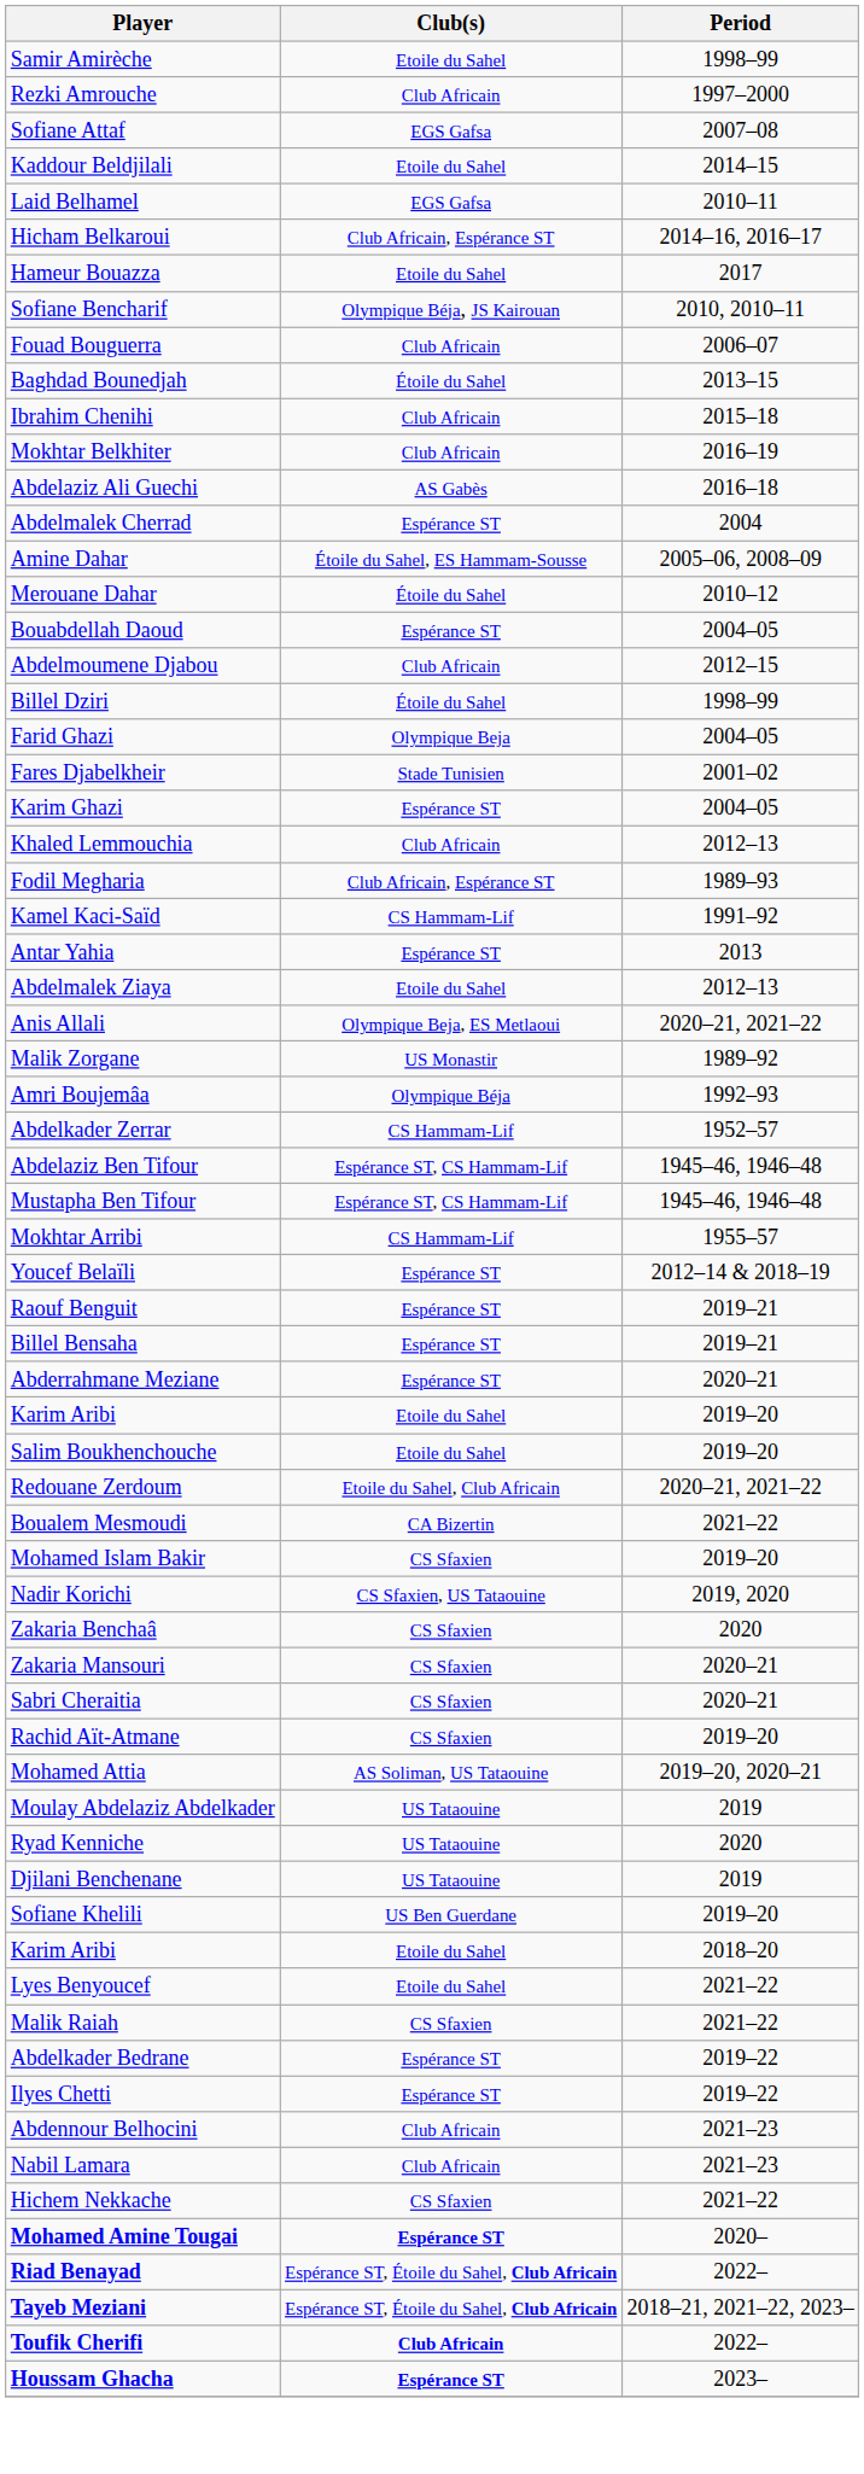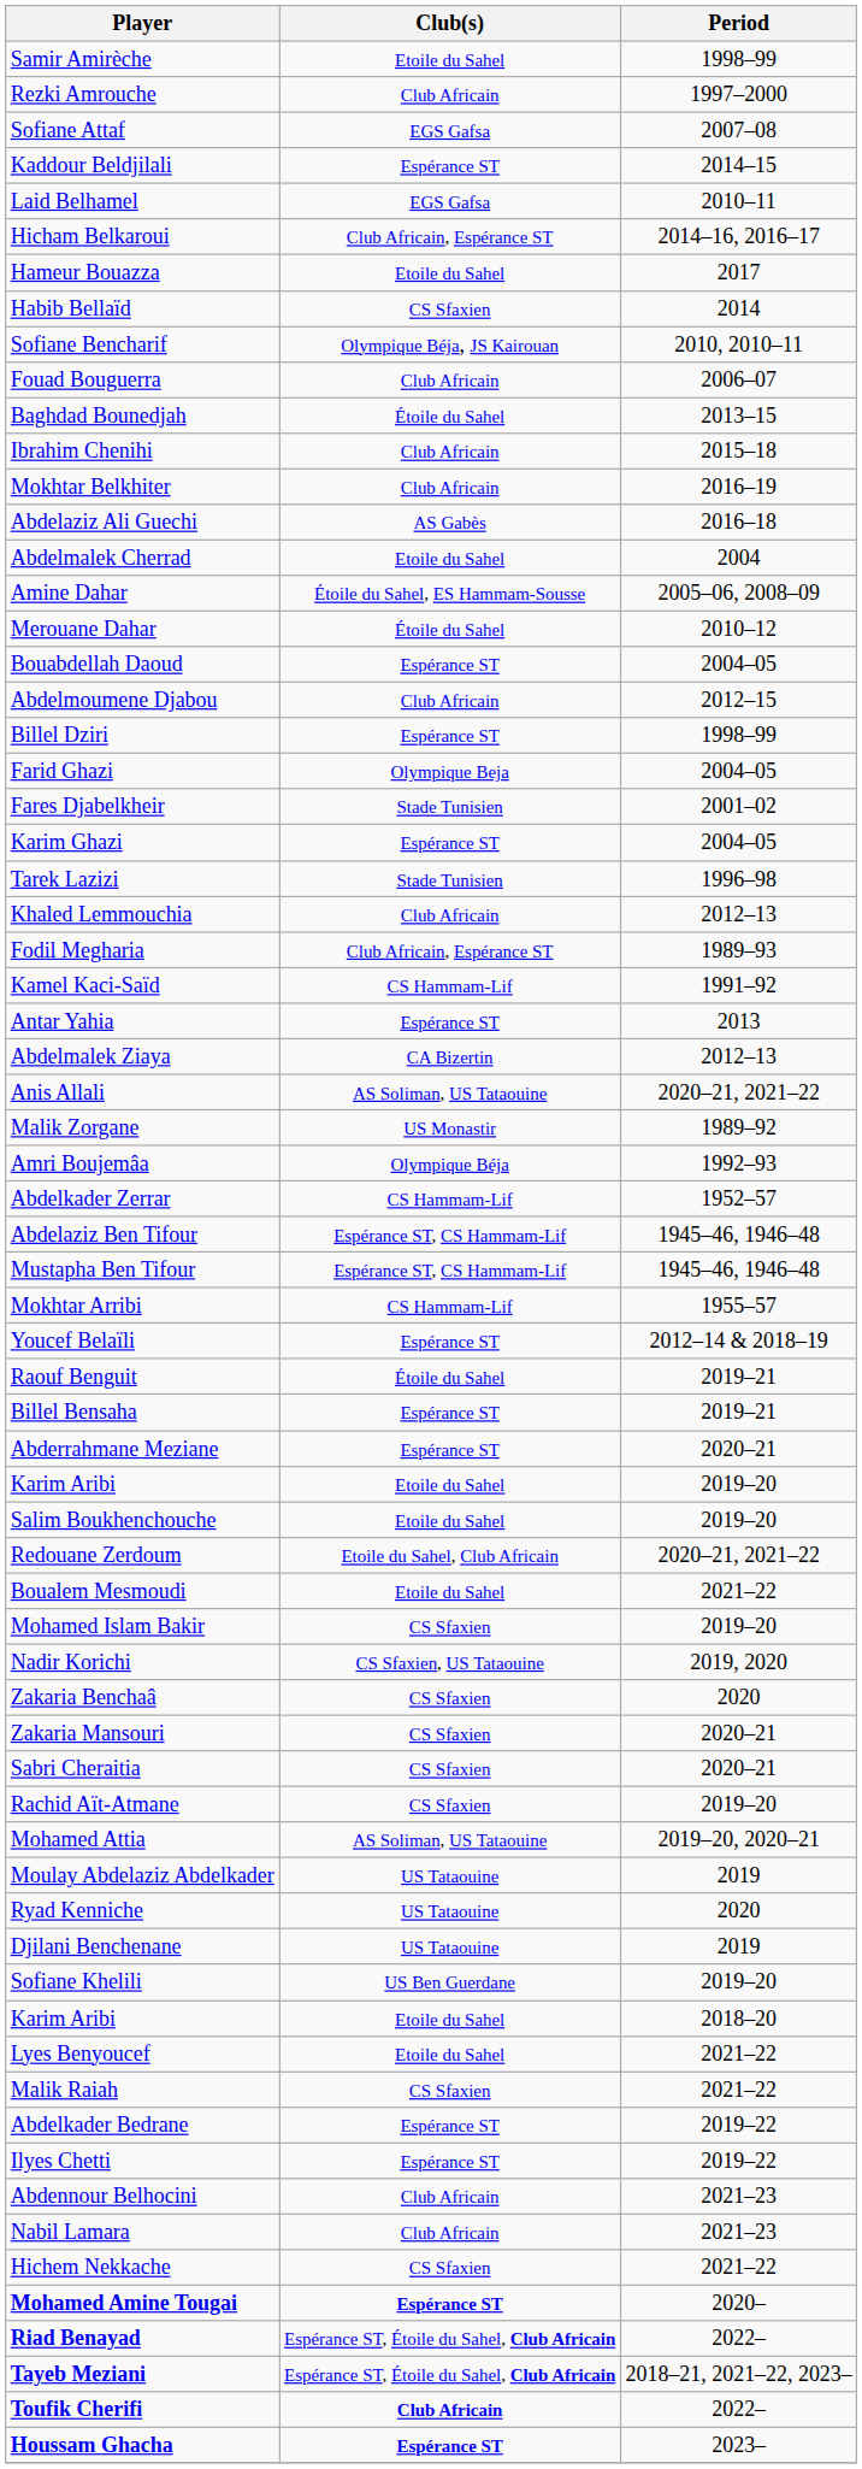 <table class="wikitable collapsible collapsed" style="text-align:center;font-size:95%">
 <tr>
 <th scope="col">Player</th>
 <th scope="col" class="unsortable">Club(s)</th>
 <th scope="col">Period</th>
 </tr>
 <tr>
 <td align="left"><a href='#'>Samir Amirèche</a></td>
 <td><small><a href='#'>Etoile du Sahel</a></small></td>
 <td>1998–99</td>
 </tr>
 <tr>
 <td align="left"><a href='#'>Rezki Amrouche</a></td>
 <td><small><a href='#'>Club Africain</a></small></td>
 <td>1997–2000</td>
 </tr>
 <tr>
 <td align="left"><a href='#'>Sofiane Attaf</a></td>
 <td><small><a href='#'>EGS Gafsa</a></small></td>
 <td>2007–08</td>
 </tr>
 <tr>
 <td align="left"><a href='#'>Kaddour Beldjilali</a></td>
-<td><small><a href='#'>Etoile du Sahel</a></small></td>
+<td><small><a href='#'>Espérance ST</a></small></td>
 <td>2014–15</td>
 </tr>
 <tr>
 <td align="left"><a href='#'>Laid Belhamel</a></td>
 <td><small><a href='#'>EGS Gafsa</a></small></td>
 <td>2010–11</td>
 </tr>
 <tr>
 <td align="left"><a href='#'>Hicham Belkaroui</a></td>
 <td><small><a href='#'>Club Africain</a>, <a href='#'>Espérance ST</a></small></td>
 <td>2014–16, 2016–17</td>
 </tr>
 <tr>
 <td align="left"><a href='#'>Hameur Bouazza</a></td>
 <td><small><a href='#'>Etoile du Sahel</a></small></td>
 <td>2017</td>
+</tr>
+<tr>
+<td align="left"><a href='#'>Habib Bellaïd</a></td>
+<td><small><a href='#'>CS Sfaxien</a></small></td>
+<td>2014</td>
 </tr>
 <tr>
 <td align="left"><a href='#'>Sofiane Bencharif</a></td>
 <td><small><a href='#'>Olympique Béja</a></small>, <small><a href='#'>JS Kairouan</a></small></td>
 <td>2010, 2010–11</td>
 </tr>
 <tr>
 <td align="left"><a href='#'>Fouad Bouguerra</a></td>
 <td><small><a href='#'>Club Africain</a></small></td>
 <td>2006–07</td>
 </tr>
 <tr>
 <td align="left"><a href='#'>Baghdad Bounedjah</a></td>
 <td><small><a href='#'>Étoile du Sahel</a></small></td>
 <td>2013–15</td>
 </tr>
 <tr>
 <td align="left"><a href='#'>Ibrahim Chenihi</a></td>
 <td><small><a href='#'>Club Africain</a></small></td>
 <td>2015–18</td>
 </tr>
 <tr>
 <td align="left"><a href='#'>Mokhtar Belkhiter</a></td>
 <td><small><a href='#'>Club Africain</a></small></td>
 <td>2016–19</td>
 </tr>
 <tr>
 <td align="left"><a href='#'>Abdelaziz Ali Guechi</a></td>
 <td><small><a href='#'>AS Gabès</a></small></td>
 <td>2016–18</td>
 </tr>
 <tr>
 <td align="left"><a href='#'>Abdelmalek Cherrad</a></td>
-<td><small><a href='#'>Espérance ST</a></small></td>
+<td><small><a href='#'>Etoile du Sahel</a></small></td>
 <td>2004</td>
 </tr>
 <tr>
 <td align="left"><a href='#'>Amine Dahar</a></td>
 <td><small><a href='#'>Étoile du Sahel</a>, <a href='#'>ES Hammam-Sousse</a></small></td>
 <td>2005–06, 2008–09</td>
 </tr>
 <tr>
 <td align="left"><a href='#'>Merouane Dahar</a></td>
 <td><small><a href='#'>Étoile du Sahel</a></small></td>
 <td>2010–12</td>
 </tr>
 <tr>
 <td align="left"><a href='#'>Bouabdellah Daoud</a></td>
 <td><small><a href='#'>Espérance ST</a></small></td>
 <td>2004–05</td>
 </tr>
 <tr>
 <td align="left"><a href='#'>Abdelmoumene Djabou</a></td>
 <td><small><a href='#'>Club Africain</a></small></td>
 <td>2012–15</td>
 </tr>
 <tr>
 <td align="left"><a href='#'>Billel Dziri</a></td>
-<td><small><a href='#'>Étoile du Sahel</a></small></td>
+<td><small><a href='#'>Espérance ST</a></small></td>
 <td>1998–99</td>
 </tr>
 <tr>
 <td align="left"><a href='#'>Farid Ghazi</a></td>
 <td><small><a href='#'>Olympique Beja</a></small></td>
 <td>2004–05</td>
 </tr>
 <tr>
 <td align="left"><a href='#'>Fares Djabelkheir</a></td>
 <td><small><a href='#'>Stade Tunisien</a></small></td>
 <td>2001–02</td>
 </tr>
 <tr>
 <td align="left"><a href='#'>Karim Ghazi</a></td>
 <td><small><a href='#'>Espérance ST</a></small></td>
 <td>2004–05</td>
+</tr>
+<tr>
+<td align="left"><a href='#'>Tarek Lazizi</a></td>
+<td><small><a href='#'>Stade Tunisien</a></small></td>
+<td>1996–98</td>
 </tr>
 <tr>
 <td align="left"><a href='#'>Khaled Lemmouchia</a></td>
 <td><small><a href='#'>Club Africain</a></small></td>
 <td>2012–13</td>
 </tr>
 <tr>
 <td align="left"><a href='#'>Fodil Megharia</a></td>
 <td><small><a href='#'>Club Africain</a>, <a href='#'>Espérance ST</a></small></td>
 <td>1989–93</td>
 </tr>
 <tr>
 <td align="left"><a href='#'>Kamel Kaci-Saïd</a></td>
 <td><small><a href='#'>CS Hammam-Lif</a></small></td>
 <td>1991–92</td>
 </tr>
 <tr>
 <td align="left"><a href='#'>Antar Yahia</a></td>
 <td><small><a href='#'>Espérance ST</a></small></td>
 <td>2013</td>
 </tr>
 <tr>
 <td align="left"><a href='#'>Abdelmalek Ziaya</a></td>
-<td><small><a href='#'>Etoile du Sahel</a></small></td>
+<td><small><a href='#'>CA Bizertin</a></small></td>
 <td>2012–13</td>
 </tr>
 <tr>
 <td align="left"><a href='#'>Anis Allali</a></td>
-<td><small><a href='#'>Olympique Beja</a>, <a href='#'>ES Metlaoui</a></small></td>
+<td><small><a href='#'>AS Soliman</a>, <a href='#'>US Tataouine</a></small></td>
 <td>2020–21, 2021–22</td>
 </tr>
 <tr>
 <td align="left"><a href='#'>Malik Zorgane</a></td>
 <td><small><a href='#'>US Monastir</a></small></td>
 <td>1989–92</td>
 </tr>
 <tr>
 <td align="left"><a href='#'>Amri Boujemâa</a></td>
 <td><small><a href='#'>Olympique Béja</a></small></td>
 <td>1992–93</td>
 </tr>
 <tr>
 <td align="left"><a href='#'>Abdelkader Zerrar</a></td>
 <td><small><a href='#'>CS Hammam-Lif</a></small></td>
 <td>1952–57</td>
 </tr>
 <tr>
 <td align="left"><a href='#'>Abdelaziz Ben Tifour</a></td>
 <td><small><a href='#'>Espérance ST</a>, <a href='#'>CS Hammam-Lif</a></small></td>
 <td>1945–46, 1946–48</td>
 </tr>
 <tr>
 <td align="left"><a href='#'>Mustapha Ben Tifour</a></td>
 <td><small><a href='#'>Espérance ST</a>, <a href='#'>CS Hammam-Lif</a></small></td>
 <td>1945–46, 1946–48</td>
 </tr>
 <tr>
 <td align="left"><a href='#'>Mokhtar Arribi</a></td>
 <td><small><a href='#'>CS Hammam-Lif</a></small></td>
 <td>1955–57</td>
 </tr>
 <tr>
 <td align="left"><a href='#'>Youcef Belaïli</a></td>
 <td><small><a href='#'>Espérance ST</a></small></td>
 <td>2012–14 & 2018–19</td>
 </tr>
 <tr>
 <td align="left"><a href='#'>Raouf Benguit</a></td>
-<td><small><a href='#'>Espérance ST</a></small></td>
+<td><small><a href='#'>Étoile du Sahel</a></small></td>
 <td>2019–21</td>
 </tr>
 <tr>
 <td align="left"><a href='#'>Billel Bensaha</a></td>
 <td><small><a href='#'>Espérance ST</a></small></td>
 <td>2019–21</td>
 </tr>
 <tr>
 <td align="left"><a href='#'>Abderrahmane Meziane</a></td>
 <td><small><a href='#'>Espérance ST</a></small></td>
 <td>2020–21</td>
 </tr>
 <tr>
 <td align="left"><a href='#'>Karim Aribi</a></td>
 <td><small><a href='#'>Etoile du Sahel</a></small></td>
 <td>2019–20</td>
 </tr>
 <tr>
 <td align="left"><a href='#'>Salim Boukhenchouche</a></td>
 <td><small><a href='#'>Etoile du Sahel</a></small></td>
 <td>2019–20</td>
 </tr>
 <tr>
 <td align="left"><a href='#'>Redouane Zerdoum</a></td>
 <td><small><a href='#'>Etoile du Sahel</a>, <a href='#'>Club Africain</a></small></td>
 <td>2020–21, 2021–22</td>
 </tr>
 <tr>
 <td align="left"><a href='#'>Boualem Mesmoudi</a></td>
-<td><small><a href='#'>CA Bizertin</a></small></td>
+<td><small><a href='#'>Etoile du Sahel</a></small></td>
 <td>2021–22</td>
 </tr>
 <tr>
 <td align="left"><a href='#'>Mohamed Islam Bakir</a></td>
 <td><small><a href='#'>CS Sfaxien</a></small></td>
 <td>2019–20</td>
 </tr>
 <tr>
 <td align="left"><a href='#'>Nadir Korichi</a></td>
 <td><small><a href='#'>CS Sfaxien</a>, <a href='#'>US Tataouine</a></small></td>
 <td>2019, 2020</td>
 </tr>
 <tr>
 <td align="left"><a href='#'>Zakaria Benchaâ</a></td>
 <td><small><a href='#'>CS Sfaxien</a></small></td>
 <td>2020</td>
 </tr>
 <tr>
 <td align="left"><a href='#'>Zakaria Mansouri</a></td>
 <td><small><a href='#'>CS Sfaxien</a></small></td>
 <td>2020–21</td>
 </tr>
 <tr>
 <td align="left"><a href='#'>Sabri Cheraitia</a></td>
 <td><small><a href='#'>CS Sfaxien</a></small></td>
 <td>2020–21</td>
 </tr>
 <tr>
 <td align="left"><a href='#'>Rachid Aït-Atmane</a></td>
 <td><small><a href='#'>CS Sfaxien</a></small></td>
 <td>2019–20</td>
 </tr>
 <tr>
 <td align="left"><a href='#'>Mohamed Attia</a></td>
 <td><small><a href='#'>AS Soliman</a>, <a href='#'>US Tataouine</a></small></td>
 <td>2019–20, 2020–21</td>
 </tr>
 <tr>
 <td align="left"><a href='#'>Moulay Abdelaziz Abdelkader</a></td>
 <td><small><a href='#'>US Tataouine</a></small></td>
 <td>2019</td>
 </tr>
 <tr>
 <td align="left"><a href='#'>Ryad Kenniche</a></td>
 <td><small><a href='#'>US Tataouine</a></small></td>
 <td>2020</td>
 </tr>
 <tr>
 <td align="left"><a href='#'>Djilani Benchenane</a></td>
 <td><small><a href='#'>US Tataouine</a></small></td>
 <td>2019</td>
 </tr>
 <tr>
 <td align="left"><a href='#'>Sofiane Khelili</a></td>
 <td><small><a href='#'>US Ben Guerdane</a></small></td>
 <td>2019–20</td>
 </tr>
 <tr>
 <td align="left"><a href='#'>Karim Aribi</a></td>
 <td><small><a href='#'>Etoile du Sahel</a></small></td>
 <td>2018–20</td>
 </tr>
 <tr>
 <td align="left"><a href='#'>Lyes Benyoucef</a></td>
 <td><small><a href='#'>Etoile du Sahel</a></small></td>
 <td>2021–22</td>
 </tr>
 <tr>
 <td align="left"><a href='#'>Malik Raiah</a></td>
 <td><small><a href='#'>CS Sfaxien</a></small></td>
 <td>2021–22</td>
 </tr>
 <tr>
 <td align="left"><a href='#'>Abdelkader Bedrane</a></td>
 <td><small><a href='#'>Espérance ST</a></small></td>
 <td>2019–22</td>
 </tr>
 <tr>
 <td align="left"><a href='#'>Ilyes Chetti</a></td>
 <td><small><a href='#'>Espérance ST</a></small></td>
 <td>2019–22</td>
 </tr>
 <tr>
 <td align="left"><a href='#'>Abdennour Belhocini</a></td>
 <td><small><a href='#'>Club Africain</a></small></td>
 <td>2021–23</td>
 </tr>
 <tr>
 <td align="left"><a href='#'>Nabil Lamara</a></td>
 <td><small><a href='#'>Club Africain</a></small></td>
 <td>2021–23</td>
 </tr>
 <tr>
 <td align="left"><a href='#'>Hichem Nekkache</a></td>
 <td><small><a href='#'>CS Sfaxien</a></small></td>
 <td>2021–22</td>
 </tr>
 <tr>
 <td align="left"><strong><a href='#'>Mohamed Amine Tougai</a></strong></td>
 <td><small><strong><a href='#'>Espérance ST</a></strong></small></td>
 <td>2020–</td>
 </tr>
 <tr>
 <td align="left"><strong><a href='#'>Riad Benayad</a></strong></td>
 <td><small><a href='#'>Espérance ST</a>, <a href='#'>Étoile du Sahel</a>, <strong><a href='#'>Club Africain</a></strong></small></td>
 <td>2022–</td>
 </tr>
 <tr>
 <td align="left"><strong><a href='#'>Tayeb Meziani</a></strong></td>
 <td><small><a href='#'>Espérance ST</a>, <a href='#'>Étoile du Sahel</a>, <strong><a href='#'>Club Africain</a></strong></small></td>
 <td>2018–21, 2021–22, 2023–</td>
 </tr>
 <tr>
 <td align="left"><strong><a href='#'>Toufik Cherifi</a></strong></td>
 <td><small><strong><a href='#'>Club Africain</a></strong></small></td>
 <td>2022–</td>
 </tr>
 <tr>
 <td align="left"><strong><a href='#'>Houssam Ghacha</a></strong></td>
 <td><small><strong><a href='#'>Espérance ST</a></strong></small></td>
 <td>2023–</td>
 </tr>
 <tr>
 </tr>
 </table>
